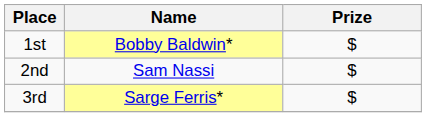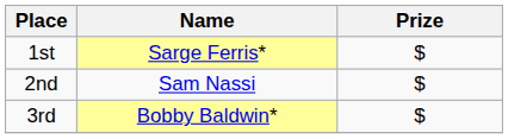 <table class="wikitable">
 <tr>
 <th width="50">Place</th>
 <th width="200">Name</th>
 <th width="125">Prize</th>
 </tr>
 <tr>
 <td align = "center">1st</td>
-<td align = "center"  bgcolor="#FFFF99"><a href='#'>Bobby Baldwin</a>*</td>
+<td align = "center"  bgcolor="#FFFF99"><a href='#'>Sarge Ferris</a>*</td>
 <td align = "center">$</td>
 </tr>
 <tr>
 <td align = "center">2nd</td>
 <td align = "center"><a href='#'>Sam Nassi</a></td>
 <td align = "center">$</td>
 </tr>
 <tr>
 <td align = "center">3rd</td>
-<td align = "center"  bgcolor="#FFFF99"><a href='#'>Sarge Ferris</a>*</td>
+<td align = "center"  bgcolor="#FFFF99"><a href='#'>Bobby Baldwin</a>*</td>
 <td align = "center">$</td>
 </tr>
 <tr>
 </tr>
 </table>
